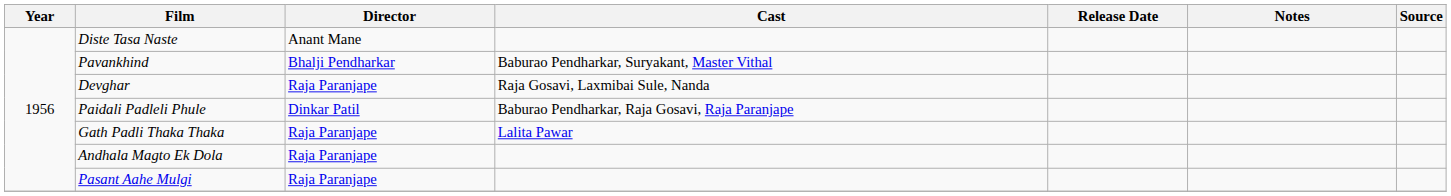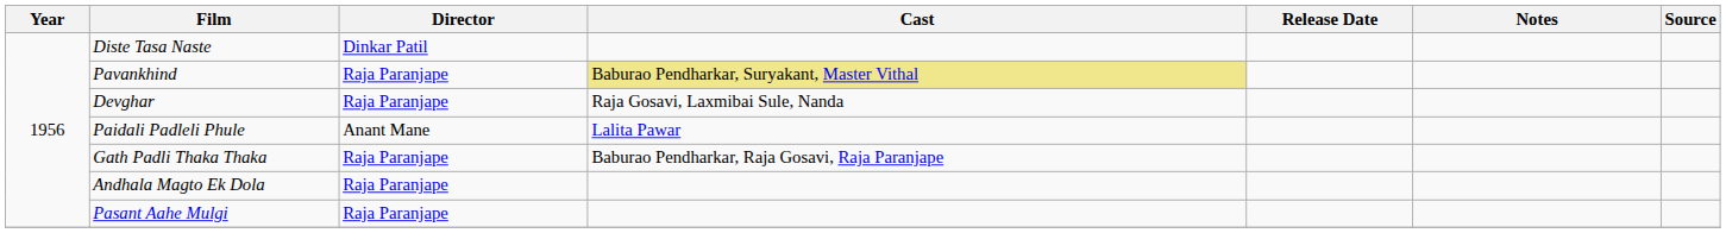 <table class ="wikitable sortable collapsible">
 <tr>
 <th style="width: 05%;">Year</th>
 <th style="width: 15%;">Film</th>
 <th style="width: 15%;">Director</th>
 <th style="width: 40%;" class="unsortable">Cast</th>
 <th style="width: 10%;">Release Date</th>
 <th style="width: 15%;" class="unsortable">Notes</th>
 <th style="width: 15%;" class="unsortable">Source</th>
 </tr>
 <tr>
 <td rowspan=7 align="center">1956</td>
 <td><em>Diste Tasa Naste</em></td>
-<td>Anant Mane</td>
+<td><a href='#'>Dinkar Patil</a></td>
 <td></td>
 <td></td>
 <td></td>
 <td></td>
 </tr>
 <tr>
 <td><em>Pavankhind</em></td>
-<td><a href='#'>Bhalji Pendharkar</a></td>
-<td>Baburao Pendharkar, Suryakant, <a href='#'>Master Vithal</a></td>
+<td><a href='#'>Raja Paranjape</a></td>
+<td style="background: khaki;">Baburao Pendharkar, Suryakant, <a href='#'>Master Vithal</a></td>
 <td></td>
 <td></td>
 <td></td>
 </tr>
 <tr>
 <td><em>Devghar</em></td>
 <td><a href='#'>Raja Paranjape</a></td>
 <td>Raja Gosavi, Laxmibai Sule, Nanda</td>
 <td></td>
 <td></td>
 <td></td>
 </tr>
 <tr>
 <td><em>Paidali Padleli Phule</em></td>
-<td><a href='#'>Dinkar Patil</a></td>
-<td>Baburao Pendharkar, Raja Gosavi, <a href='#'>Raja Paranjape</a></td>
+<td>Anant Mane</td>
+<td><a href='#'>Lalita Pawar</a></td>
 <td></td>
 <td></td>
 <td></td>
 </tr>
 <tr>
 <td><em>Gath Padli Thaka Thaka</em></td>
 <td><a href='#'>Raja Paranjape</a></td>
-<td><a href='#'>Lalita Pawar</a></td>
+<td>Baburao Pendharkar, Raja Gosavi, <a href='#'>Raja Paranjape</a></td>
 <td></td>
 <td></td>
 <td></td>
 </tr>
 <tr>
 <td><em>Andhala Magto Ek Dola</em></td>
 <td><a href='#'>Raja Paranjape</a></td>
 <td></td>
 <td></td>
 <td></td>
 <td></td>
 </tr>
 <tr>
 <td><em><a href='#'>Pasant Aahe Mulgi</a> </em></td>
 <td><a href='#'>Raja Paranjape</a></td>
 <td></td>
 <td></td>
 <td></td>
 <td></td>
 </tr>
 <tr>
 </tr>
 </table>
